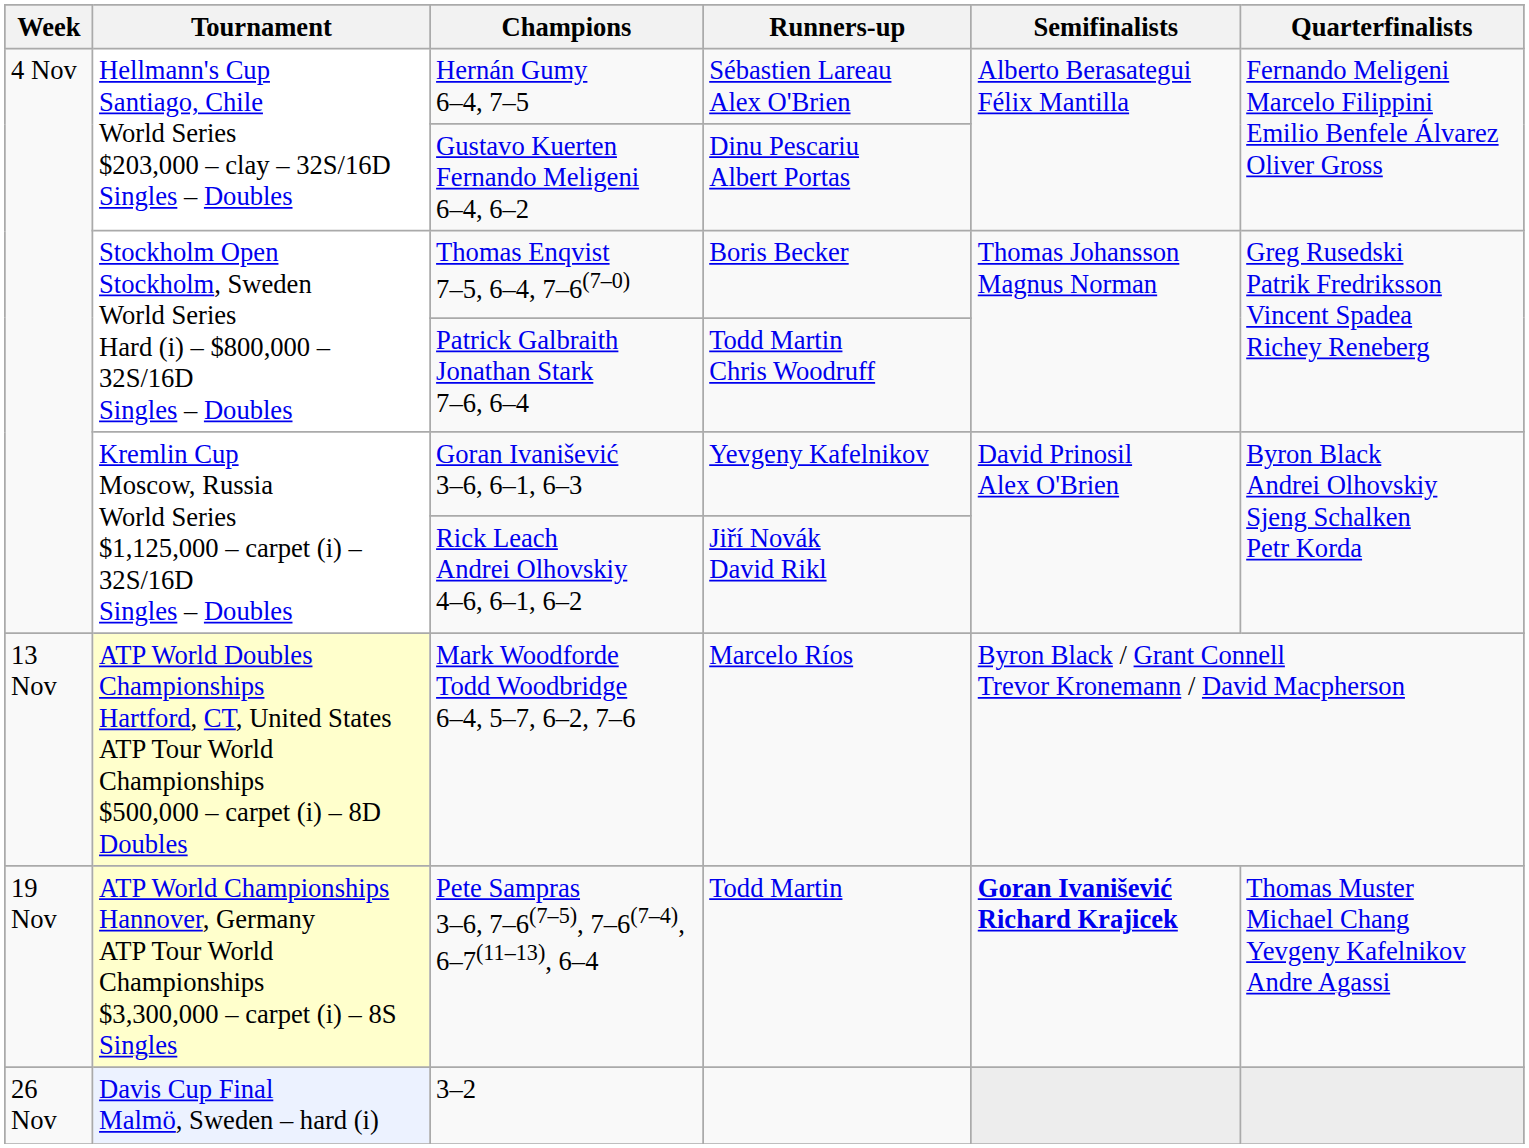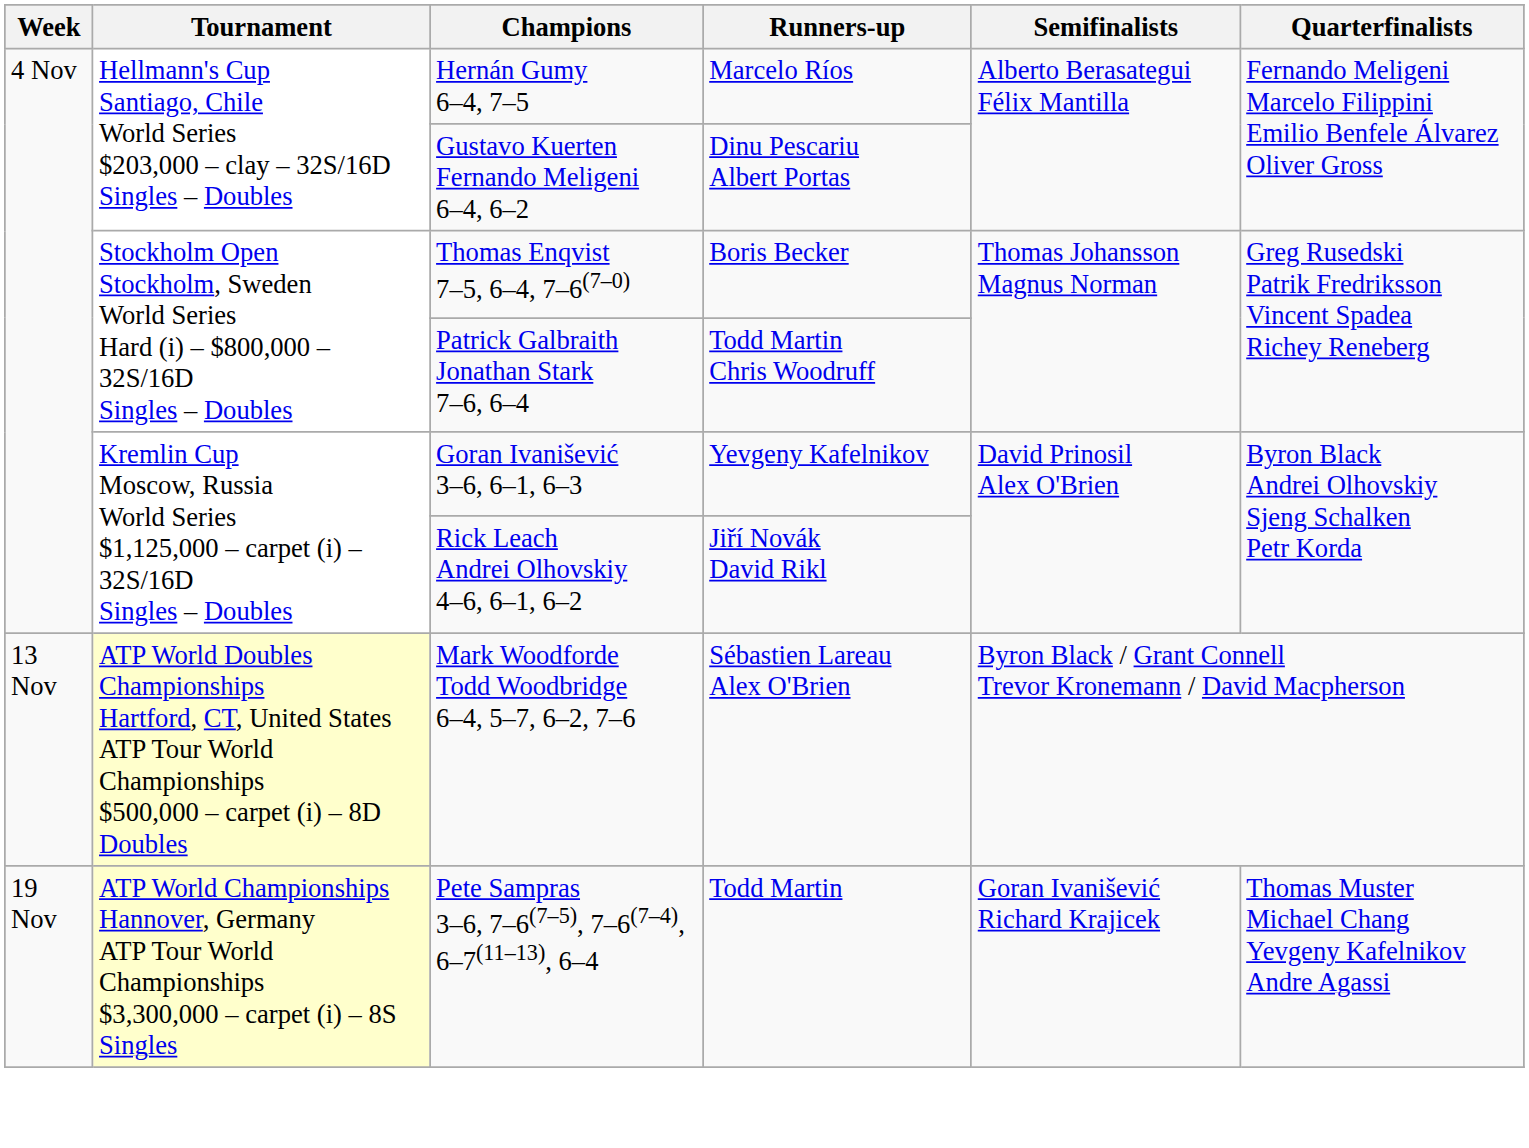 <table class=wikitable style=font-size:95%>
 <tr>
 <th style="width:48px;">Week</th>
 <th style="width:248px;">Tournament</th>
 <th style="width:200px;">Champions</th>
 <th style="width:200px;">Runners-up</th>
 <th style="width:190px;">Semifinalists</th>
 <th style="width:190px;">Quarterfinalists</th>
 </tr>
 <tr valign=top>
 <td rowspan=6>4 Nov</td>
 <td style="background:#FFF;" rowspan=2><a href='#'>Hellmann's Cup</a><br> <a href='#'>Santiago, Chile</a><br>World Series<br>$203,000 – clay – 32S/16D<br><a href='#'>Singles</a> – <a href='#'>Doubles</a></td>
 <td> <a href='#'>Hernán Gumy</a><br> 6–4, 7–5</td>
-<td> <a href='#'>Sébastien Lareau</a><br> <a href='#'>Alex O'Brien</a></td>
+<td> <a href='#'>Marcelo Ríos</a></td>
 <td rowspan=2> <a href='#'>Alberto Berasategui</a><br> <a href='#'>Félix Mantilla</a></td>
 <td rowspan=2> <a href='#'>Fernando Meligeni</a><br> <a href='#'>Marcelo Filippini</a><br> <a href='#'>Emilio Benfele Álvarez</a><br> <a href='#'>Oliver Gross</a></td>
 </tr>
 <tr valign=top>
 <td> <a href='#'>Gustavo Kuerten</a><br> <a href='#'>Fernando Meligeni</a><br> 6–4, 6–2</td>
 <td> <a href='#'>Dinu Pescariu</a><br> <a href='#'>Albert Portas</a></td>
 </tr>
 <tr valign=top>
 <td style="background:#FFF;" rowspan=2><a href='#'>Stockholm Open</a><br> <a href='#'>Stockholm</a>, Sweden<br>World Series<br>Hard (i) – $800,000 – 32S/16D<br><a href='#'>Singles</a> – <a href='#'>Doubles</a></td>
 <td> <a href='#'>Thomas Enqvist</a><br> 7–5, 6–4, 7–6<sup>(7–0)</sup></td>
 <td> <a href='#'>Boris Becker</a></td>
 <td rowspan=2> <a href='#'>Thomas Johansson</a><br> <a href='#'>Magnus Norman</a></td>
 <td rowspan=2> <a href='#'>Greg Rusedski</a><br> <a href='#'>Patrik Fredriksson</a><br> <a href='#'>Vincent Spadea</a><br> <a href='#'>Richey Reneberg</a></td>
 </tr>
 <tr valign=top>
 <td> <a href='#'>Patrick Galbraith</a><br> <a href='#'>Jonathan Stark</a><br> 7–6, 6–4</td>
 <td> <a href='#'>Todd Martin</a><br> <a href='#'>Chris Woodruff</a></td>
 </tr>
 <tr valign=top>
 <td style="background:#FFF;" rowspan=2><a href='#'>Kremlin Cup</a><br> Moscow, Russia<br>World Series<br>$1,125,000 – carpet (i) – 32S/16D<br><a href='#'>Singles</a> – <a href='#'>Doubles</a></td>
 <td> <a href='#'>Goran Ivanišević</a><br> 3–6, 6–1, 6–3</td>
 <td> <a href='#'>Yevgeny Kafelnikov</a></td>
 <td rowspan=2> <a href='#'>David Prinosil</a><br> <a href='#'>Alex O'Brien</a></td>
 <td rowspan=2> <a href='#'>Byron Black</a><br> <a href='#'>Andrei Olhovskiy</a><br> <a href='#'>Sjeng Schalken</a><br> <a href='#'>Petr Korda</a></td>
 </tr>
 <tr valign=top>
 <td> <a href='#'>Rick Leach</a><br> <a href='#'>Andrei Olhovskiy</a><br> 4–6, 6–1, 6–2</td>
 <td> <a href='#'>Jiří Novák</a><br> <a href='#'>David Rikl</a></td>
 </tr>
 <tr valign=top>
 <td rowspan=1>13 Nov</td>
 <td style="background:#FFFFCC;" rowspan=1><a href='#'>ATP World Doubles Championships</a><br> <a href='#'>Hartford</a>, <a href='#'>CT</a>, United States<br>ATP Tour World Championships<br>$500,000 – carpet (i) – 8D<br><a href='#'>Doubles</a></td>
 <td> <a href='#'>Mark Woodforde</a><br> <a href='#'>Todd Woodbridge</a><br>6–4, 5–7, 6–2, 7–6</td>
-<td> <a href='#'>Marcelo Ríos</a></td>
+<td> <a href='#'>Sébastien Lareau</a><br> <a href='#'>Alex O'Brien</a></td>
 <td colspan=2> <a href='#'>Byron Black</a> /  <a href='#'>Grant Connell</a><br> <a href='#'>Trevor Kronemann</a> /  <a href='#'>David Macpherson</a></td>
 </tr>
 <tr valign=top>
 <td rowspan=1>19 Nov</td>
 <td style="background:#FFFFCC;" rowspan=1><a href='#'>ATP World Championships</a><br> <a href='#'>Hannover</a>, Germany<br>ATP Tour World Championships<br>$3,300,000 – carpet (i) – 8S<br><a href='#'>Singles</a></td>
 <td> <a href='#'>Pete Sampras</a><br> 3–6, 7–6<sup>(7–5)</sup>, 7–6<sup>(7–4)</sup>, 6–7<sup>(11–13)</sup>, 6–4</td>
 <td> <a href='#'>Todd Martin</a></td>
-<td rowspan=1><strong> <a href='#'>Goran Ivanišević</a><br> <a href='#'>Richard Krajicek</a></strong></td>
+<td rowspan=1> <a href='#'>Goran Ivanišević</a><br> <a href='#'>Richard Krajicek</a></td>
 <td rowspan=1>  <a href='#'>Thomas Muster</a><br> <a href='#'>Michael Chang</a><br> <a href='#'>Yevgeny Kafelnikov</a><br> <a href='#'>Andre Agassi</a></td>
 </tr>
-<tr valign=top>
-<td rowspan=1>26 Nov</td>
-<td style="background:#ECF2FF;" rowspan=1><a href='#'>Davis Cup Final</a><br> <a href='#'>Malmö</a>, Sweden – hard (i)</td>
-<td> 3–2</td>
-<td></td>
-<td style="background:#ededed;"></td>
-<td style="background:#ededed;"></td>
-</tr>
 </table>
